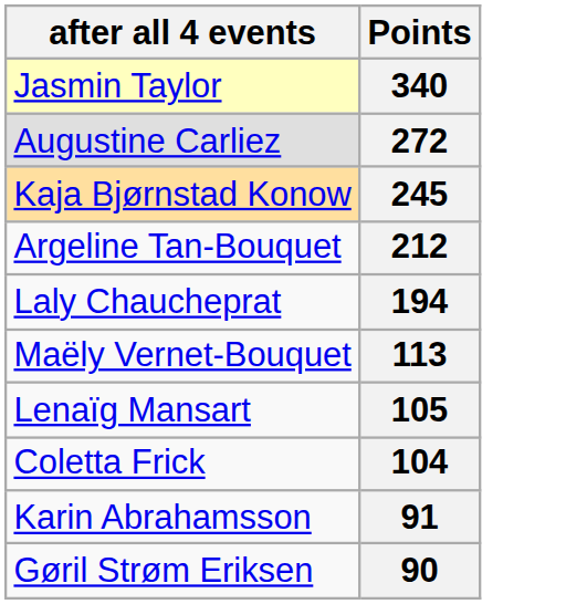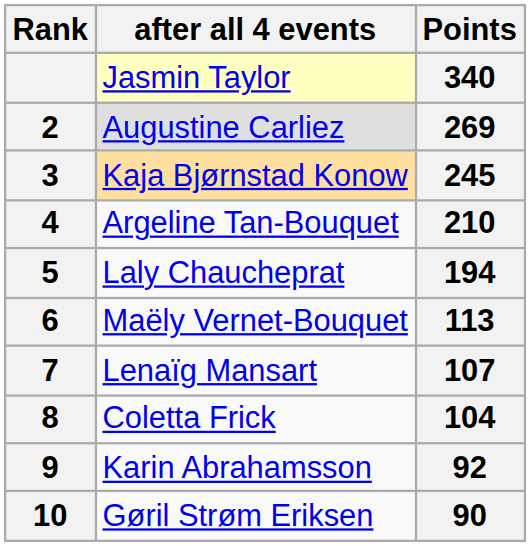 <table class="wikitable" style="font-size: 85%;">
 <tr>
+<th>Rank</th>
 <th>after all 4 events</th>
 <th>Points</th>
 </tr>
 <tr>
+<th></th>
 <td style="background:#ffffbf;"> <a href='#'>Jasmin Taylor</a> </td>
 <th>340</th>
 </tr>
 <tr>
+<th>2</th>
 <td style="background:#dfdfdf;"> <a href='#'>Augustine Carliez</a></td>
-<th>272</th>
+<th>269</th>
 </tr>
 <tr>
+<th>3</th>
 <td style="background:#ffdf9f;"> <a href='#'>Kaja Bjørnstad Konow</a></td>
 <th>245</th>
 </tr>
 <tr>
+<th>4</th>
 <td> <a href='#'>Argeline Tan-Bouquet</a></td>
-<th>212</th>
+<th>210</th>
 </tr>
 <tr>
+<th>5</th>
 <td> <a href='#'>Laly Chaucheprat</a></td>
 <th>194</th>
 </tr>
 <tr>
+<th>6</th>
 <td> <a href='#'>Maëly Vernet-Bouquet</a></td>
 <th>113</th>
 </tr>
 <tr>
+<th>7</th>
 <td> <a href='#'>Lenaïg Mansart</a></td>
-<th>105</th>
+<th>107</th>
 </tr>
 <tr>
+<th>8</th>
 <td> <a href='#'>Coletta Frick</a></td>
 <th>104</th>
 </tr>
 <tr>
+<th>9</th>
 <td> <a href='#'>Karin Abrahamsson</a></td>
-<th>91</th>
+<th>92</th>
 </tr>
 <tr>
+<th>10</th>
 <td> <a href='#'>Gøril Strøm Eriksen</a></td>
 <th>90</th>
 </tr>
 </table>
